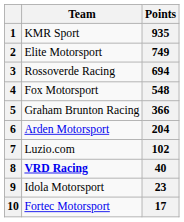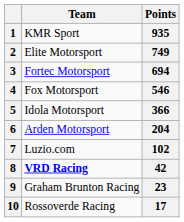 <table class="wikitable" style="font-size: 85%;">
 <tr>
 <th></th>
 <th>Team</th>
 <th>Points</th>
 </tr>
 <tr>
 <th>1</th>
 <td> KMR Sport</td>
 <th>935</th>
 </tr>
 <tr>
 <th>2</th>
 <td> Elite Motorsport</td>
 <th>749</th>
 </tr>
 <tr>
 <th>3</th>
-<td> Rossoverde Racing</td>
+<td> <a href='#'>Fortec Motorsport</a></td>
 <th>694</th>
 </tr>
 <tr>
 <th>4</th>
 <td> Fox Motorsport</td>
-<th>548</th>
+<th>546</th>
 </tr>
 <tr>
 <th>5</th>
-<td> Graham Brunton Racing</td>
+<td> Idola Motorsport</td>
 <th>366</th>
 </tr>
 <tr>
 <th>6</th>
 <td> <a href='#'>Arden Motorsport</a></td>
 <th>204</th>
 </tr>
 <tr>
 <th>7</th>
 <td> Luzio.com</td>
 <th>102</th>
 </tr>
 <tr>
 <th>8</th>
 <td><strong> <a href='#'>VRD Racing</a></strong></td>
-<th>40</th>
+<th>42</th>
 </tr>
 <tr>
 <th>9</th>
-<td> Idola Motorsport</td>
+<td> Graham Brunton Racing</td>
 <th>23</th>
 </tr>
 <tr>
 <th>10</th>
-<td> <a href='#'>Fortec Motorsport</a></td>
+<td> Rossoverde Racing</td>
 <th>17</th>
 </tr>
 </table>
